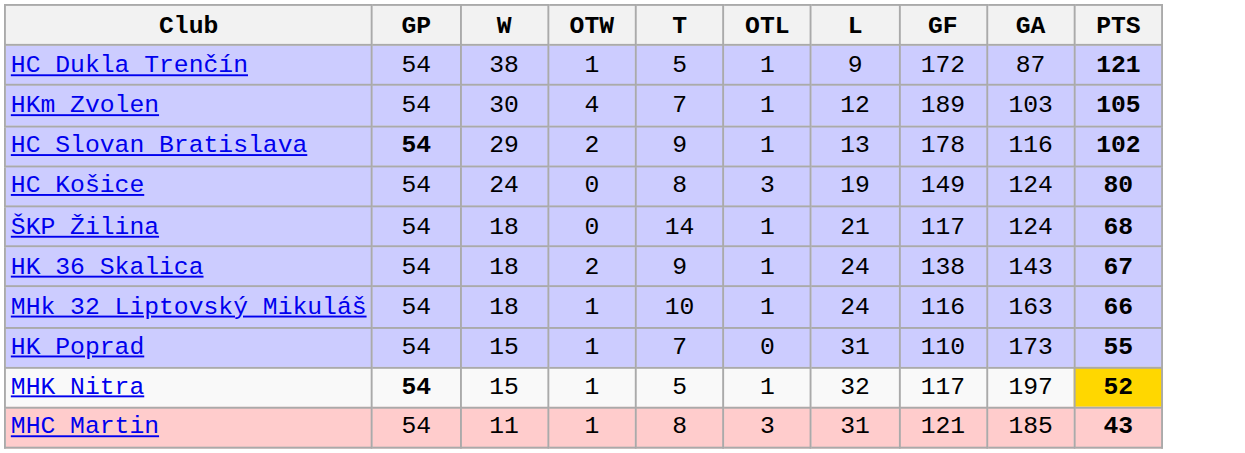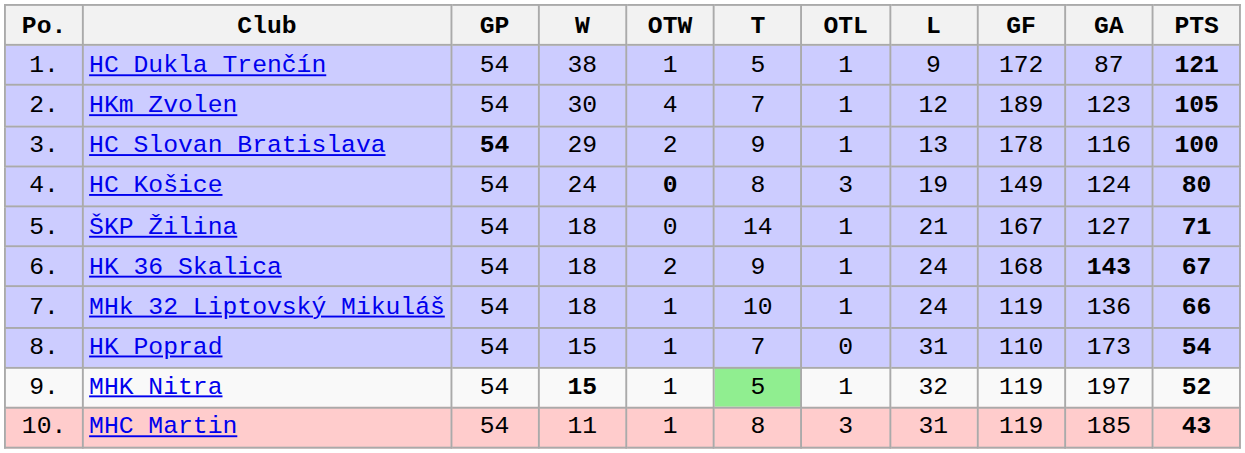 <table class="wikitable sortable" style="text-align: center;">
 <tr>
+<th width="35">Po.</th>
 <th>Club</th>
 <th width="40">GP</th>
 <th width="40">W</th>
 <th width="40">OTW</th>
 <th width="40">T</th>
 <th width="40">OTL</th>
 <th width="40">L</th>
 <th width="40">GF</th>
 <th width="40">GA</th>
 <th width="40">PTS</th>
 </tr>
 <tr bgcolor="ccccff">
+<td>1.</td>
 <td align=left><a href='#'>HC Dukla Trenčín</a></td>
 <td>54</td>
 <td>38</td>
 <td>1</td>
 <td>5</td>
 <td>1</td>
 <td>9</td>
 <td>172</td>
 <td>87</td>
 <td><strong>121</strong></td>
 </tr>
 <tr bgcolor="ccccff">
+<td>2.</td>
 <td align=left><a href='#'>HKm Zvolen</a></td>
 <td>54</td>
 <td>30</td>
 <td>4</td>
 <td>7</td>
 <td>1</td>
 <td>12</td>
 <td>189</td>
-<td>103</td>
+<td>123</td>
 <td><strong>105</strong></td>
 </tr>
 <tr bgcolor="ccccff">
+<td>3.</td>
 <td align=left><a href='#'>HC Slovan Bratislava</a></td>
 <td><strong>54</strong></td>
 <td>29</td>
 <td>2</td>
 <td>9</td>
 <td>1</td>
 <td>13</td>
 <td>178</td>
 <td>116</td>
-<td><strong>102</strong></td>
+<td><strong>100</strong></td>
 </tr>
 <tr bgcolor="ccccff">
+<td>4.</td>
 <td align=left><a href='#'>HC Košice</a></td>
 <td>54</td>
 <td>24</td>
-<td>0</td>
+<td><strong>0</strong></td>
 <td>8</td>
 <td>3</td>
 <td>19</td>
 <td>149</td>
 <td>124</td>
 <td><strong>80</strong></td>
 </tr>
 <tr bgcolor="ccccff">
+<td>5.</td>
 <td align=left><a href='#'>ŠKP Žilina</a></td>
 <td>54</td>
 <td>18</td>
 <td>0</td>
 <td>14</td>
 <td>1</td>
 <td>21</td>
-<td>117</td>
-<td>124</td>
-<td><strong>68</strong></td>
+<td>167</td>
+<td>127</td>
+<td><strong>71</strong></td>
 </tr>
 <tr bgcolor="ccccff">
+<td>6.</td>
 <td align=left><a href='#'>HK 36 Skalica</a></td>
 <td>54</td>
 <td>18</td>
 <td>2</td>
 <td>9</td>
 <td>1</td>
 <td>24</td>
-<td>138</td>
-<td>143</td>
+<td>168</td>
+<td><strong>143</strong></td>
 <td><strong>67</strong></td>
 </tr>
 <tr bgcolor="ccccff">
+<td>7.</td>
 <td align=left><a href='#'>MHk 32 Liptovský Mikuláš</a></td>
 <td>54</td>
 <td>18</td>
 <td>1</td>
 <td>10</td>
 <td>1</td>
 <td>24</td>
-<td>116</td>
-<td>163</td>
+<td>119</td>
+<td>136</td>
 <td><strong>66</strong></td>
 </tr>
 <tr bgcolor="ccccff">
+<td>8.</td>
 <td align=left><a href='#'>HK Poprad</a></td>
 <td>54</td>
 <td>15</td>
 <td>1</td>
 <td>7</td>
 <td>0</td>
 <td>31</td>
 <td>110</td>
 <td>173</td>
-<td><strong>55</strong></td>
+<td><strong>54</strong></td>
 </tr>
 <tr>
+<td>9.</td>
 <td align=left><a href='#'>MHK Nitra</a></td>
-<td><strong>54</strong></td>
-<td>15</td>
+<td>54</td>
+<td><strong>15</strong></td>
 <td>1</td>
-<td>5</td>
+<td style="background: lightgreen;">5</td>
 <td>1</td>
 <td>32</td>
-<td>117</td>
+<td>119</td>
 <td>197</td>
-<td style="background: gold;"><strong>52</strong></td>
+<td><strong>52</strong></td>
 </tr>
 <tr bgcolor="ffcccc">
+<td>10.</td>
 <td align=left><a href='#'>MHC Martin</a></td>
 <td>54</td>
 <td>11</td>
 <td>1</td>
 <td>8</td>
 <td>3</td>
 <td>31</td>
-<td>121</td>
+<td>119</td>
 <td>185</td>
 <td><strong>43</strong></td>
 </tr>
 </table>
